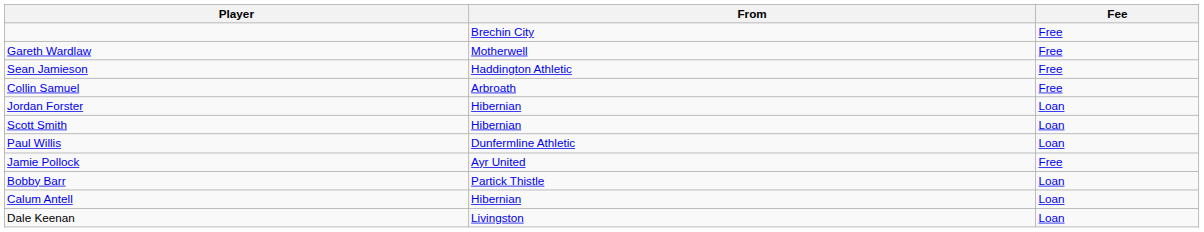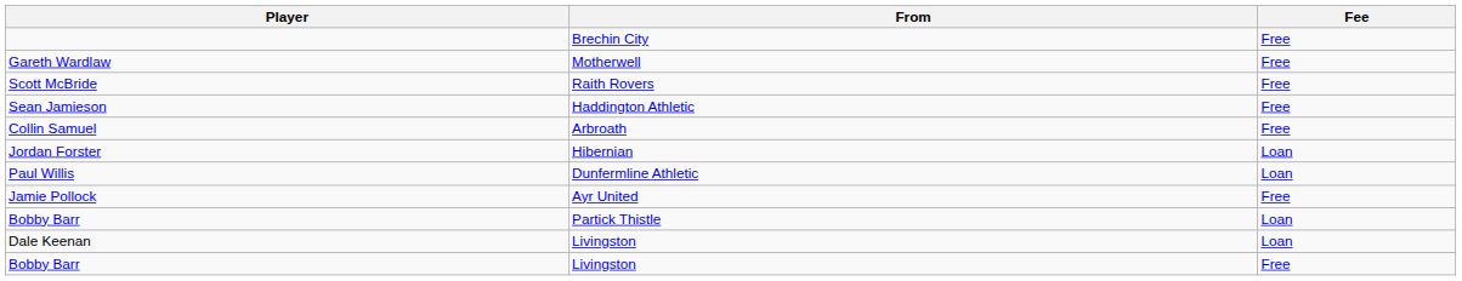 <table class="wikitable" style="text-align:center; font-size:95%;width:98%; text-align:left">
 <tr>
 <th>Player</th>
 <th>From</th>
 <th>Fee</th>
 </tr>
 <tr>
 <td> </td>
 <td> <a href='#'>Brechin City</a></td>
 <td><a href='#'>Free</a></td>
 </tr>
 <tr>
 <td> <a href='#'>Gareth Wardlaw</a></td>
 <td> <a href='#'>Motherwell</a></td>
 <td><a href='#'>Free</a></td>
 </tr>
 <tr>
+<td> <a href='#'>Scott McBride</a></td>
+<td> <a href='#'>Raith Rovers</a></td>
+<td><a href='#'>Free</a></td>
+</tr>
+<tr>
 <td> <a href='#'>Sean Jamieson</a></td>
 <td> <a href='#'>Haddington Athletic</a></td>
 <td><a href='#'>Free</a></td>
 </tr>
 <tr>
 <td> <a href='#'>Collin Samuel</a></td>
 <td> <a href='#'>Arbroath</a></td>
 <td><a href='#'>Free</a></td>
 </tr>
 <tr>
 <td> <a href='#'>Jordan Forster</a></td>
-<td> <a href='#'>Hibernian</a></td>
-<td><a href='#'>Loan</a></td>
-</tr>
-<tr>
-<td> <a href='#'>Scott Smith</a></td>
 <td> <a href='#'>Hibernian</a></td>
 <td><a href='#'>Loan</a></td>
 </tr>
 <tr>
 <td> <a href='#'>Paul Willis</a></td>
 <td> <a href='#'>Dunfermline Athletic</a></td>
 <td><a href='#'>Loan</a></td>
 </tr>
 <tr>
 <td> <a href='#'>Jamie Pollock</a></td>
 <td> <a href='#'>Ayr United</a></td>
 <td><a href='#'>Free</a></td>
 </tr>
 <tr>
 <td> <a href='#'>Bobby Barr</a></td>
 <td> <a href='#'>Partick Thistle</a></td>
 <td><a href='#'>Loan</a></td>
 </tr>
 <tr>
-<td> <a href='#'>Calum Antell</a></td>
-<td> <a href='#'>Hibernian</a></td>
-<td><a href='#'>Loan</a></td>
-</tr>
-<tr>
 <td> Dale Keenan</td>
 <td> <a href='#'>Livingston</a></td>
 <td><a href='#'>Loan</a></td>
 </tr>
+<tr>
+<td> <a href='#'>Bobby Barr</a></td>
+<td> <a href='#'>Livingston</a></td>
+<td><a href='#'>Free</a></td>
+</tr>
 </table>
